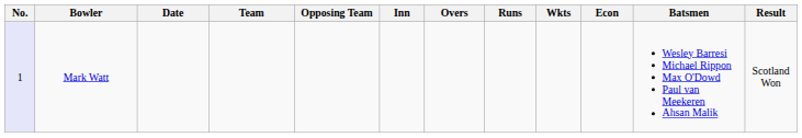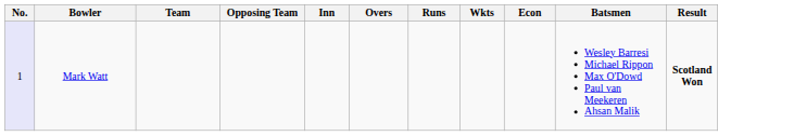 <table class="wikitable" style="font-size: 100%">
 <tr align=center>
 <th scope="col" width="38">No.</th>
 <th scope="col" width="145">Bowler</th>
-<th scope="col" width="100">Date</th>
 <th scope="col" width="120">Team</th>
 <th scope="col" width="120">Opposing Team</th>
 <th scope="col" width="60">Inn</th>
 <th scope="col" width="82">Overs</th>
 <th scope="col" width="70">Runs</th>
 <th scope="col" width="60">Wkts</th>
 <th scope="col" width="70">Econ</th>
 <th scope="col" width="160" class="unsortable">Batsmen</th>
 <th scope="col" width="70">Result</th>
 </tr>
 <tr align=center>
 <td scope="row" style="background: lavender;">1</td>
 <td><a href='#'>Mark Watt</a></td>
 <td></td>
 <td></td>
 <td></td>
 <td></td>
 <td></td>
 <td></td>
 <td></td>
-<td></td>
 <td align=left><br><ul><li><a href='#'>Wesley Barresi</a></li><li><a href='#'>Michael Rippon</a></li><li><a href='#'>Max O'Dowd</a></li><li><a href='#'>Paul van Meekeren</a></li><li><a href='#'>Ahsan Malik</a></li></ul></td>
-<td>Scotland Won</td>
+<td><strong>Scotland Won</strong></td>
 </tr>
 </table>
